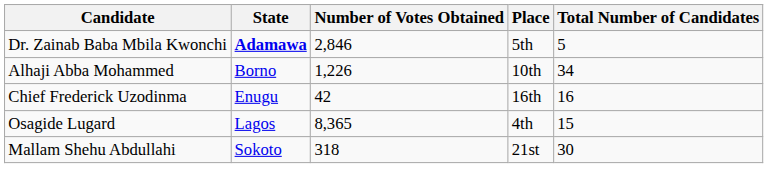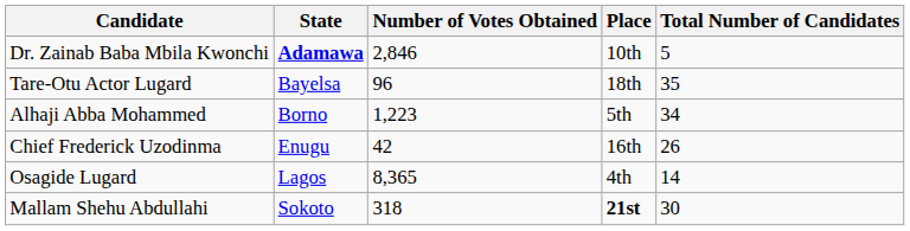 <table class="wikitable sortable mw-collapsible">
 <tr>
 <th>Candidate</th>
 <th>State</th>
 <th>Number of Votes Obtained</th>
 <th>Place</th>
 <th>Total Number of Candidates</th>
 </tr>
 <tr>
 <td>Dr. Zainab Baba Mbila Kwonchi</td>
 <td><strong><a href='#'>Adamawa</a></strong></td>
 <td>2,846</td>
-<td>5th</td>
+<td>10th</td>
 <td>5</td>
+</tr>
+<tr>
+<td>Tare-Otu Actor Lugard</td>
+<td><a href='#'>Bayelsa</a></td>
+<td>96</td>
+<td>18th</td>
+<td>35</td>
 </tr>
 <tr>
 <td>Alhaji Abba Mohammed</td>
 <td><a href='#'>Borno</a></td>
-<td>1,226</td>
-<td>10th</td>
+<td>1,223</td>
+<td>5th</td>
 <td>34</td>
 </tr>
 <tr>
 <td>Chief Frederick Uzodinma</td>
 <td><a href='#'>Enugu</a></td>
 <td>42</td>
 <td>16th</td>
-<td>16</td>
+<td>26</td>
 </tr>
 <tr>
 <td>Osagide Lugard</td>
 <td><a href='#'>Lagos</a></td>
 <td>8,365</td>
 <td>4th</td>
-<td>15</td>
+<td>14</td>
 </tr>
 <tr>
 <td>Mallam Shehu Abdullahi</td>
 <td><a href='#'>Sokoto</a></td>
 <td>318</td>
-<td>21st</td>
+<td><strong>21st</strong></td>
 <td>30</td>
 </tr>
 </table>
